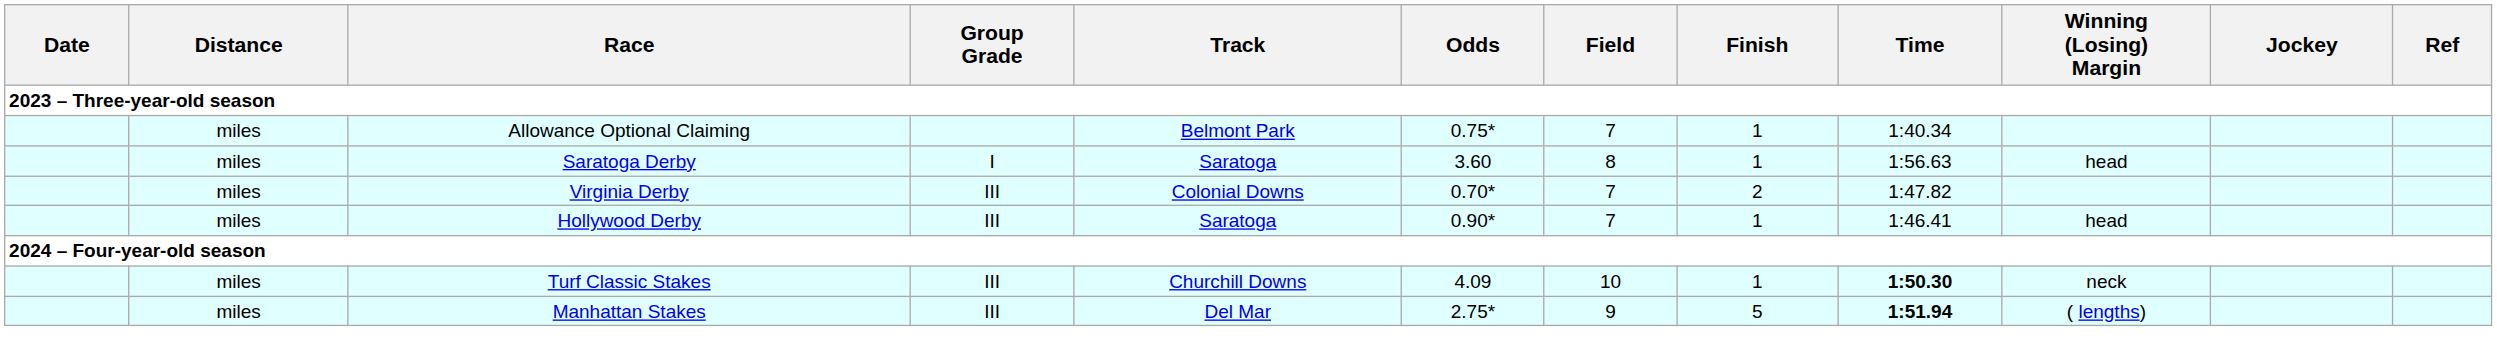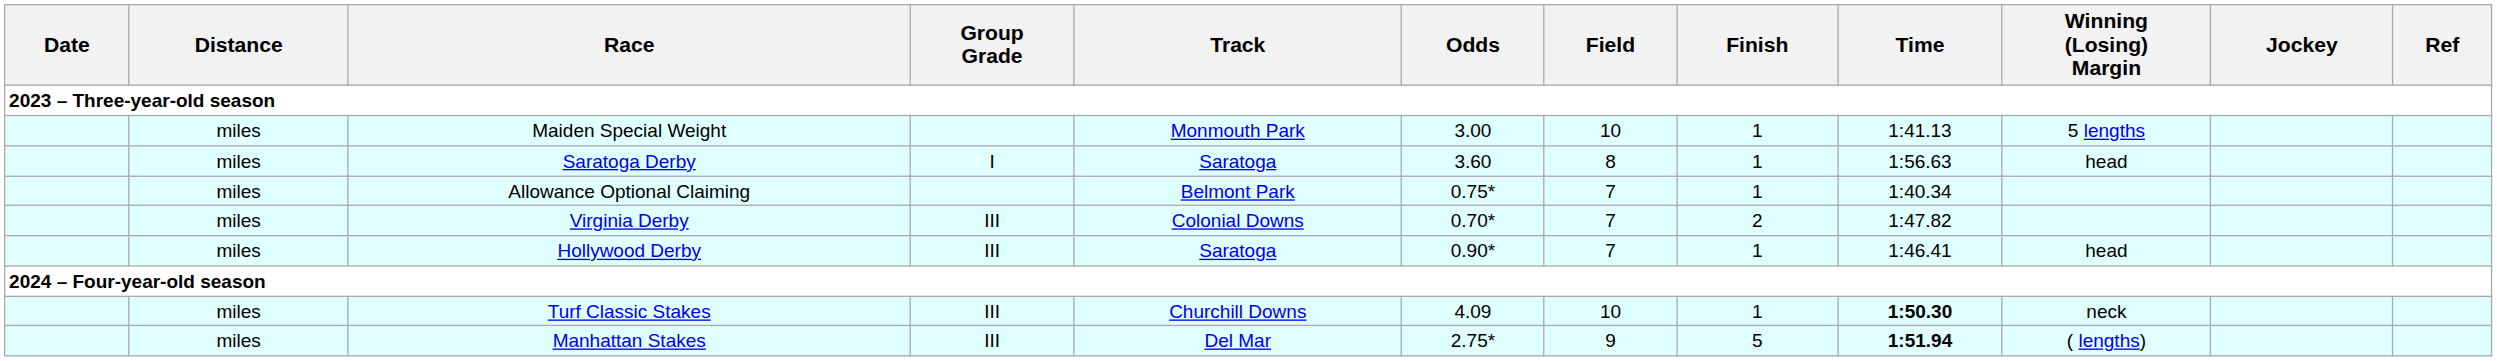 <table class = "wikitable sortable" style="text-align:center; width:95%">
 <tr>
 <th scope="col">Date</th>
 <th scope="col">Distance</th>
 <th scope="col">Race</th>
 <th scope="col">Group<br>Grade</th>
 <th scope="col">Track</th>
 <th scope="col">Odds</th>
 <th scope="col">Field</th>
 <th scope="col">Finish</th>
 <th scope="col">Time</th>
 <th scope="col">Winning<br>(Losing)<br>Margin</th>
 <th scope="col">Jockey</th>
 <th scope="col" class="unsortable">Ref</th>
 </tr>
 <tr style="font-size:90%; background-color:white">
 <td align="left" colspan=12><strong>2023 – Three-year-old season</strong></td>
 </tr>
 <tr style="font-size:90%; background-color:lightcyan">
 <td></td>
 <td>  miles</td>
-<td>Allowance Optional Claiming</td>
+<td>Maiden Special Weight</td>
 <td></td>
-<td><a href='#'>Belmont Park</a></td>
-<td> 0.75*</td>
-<td>7</td>
+<td><a href='#'>Monmouth Park</a></td>
+<td> 3.00</td>
+<td>10</td>
 <td>1</td>
-<td>1:40.34</td>
-<td></td>
+<td>1:41.13</td>
+<td> 5 <a href='#'>lengths</a></td>
 <td></td>
 <td></td>
 </tr>
 <tr style="font-size:90%; background-color:lightcyan">
 <td></td>
 <td>  miles</td>
 <td><a href='#'>Saratoga Derby</a></td>
 <td>  I</td>
 <td><a href='#'>Saratoga</a></td>
 <td> 3.60</td>
 <td>8</td>
 <td>1</td>
 <td>1:56.63</td>
 <td> head</td>
+<td></td>
+<td></td>
+</tr>
+<tr style="font-size:90%; background-color:lightcyan">
+<td></td>
+<td>  miles</td>
+<td>Allowance Optional Claiming</td>
+<td></td>
+<td><a href='#'>Belmont Park</a></td>
+<td> 0.75*</td>
+<td>7</td>
+<td>1</td>
+<td>1:40.34</td>
+<td></td>
 <td></td>
 <td></td>
 </tr>
 <tr style="font-size:90%; background-color:lightcyan">
 <td></td>
 <td>  miles</td>
 <td><a href='#'>Virginia Derby</a></td>
 <td>  III</td>
 <td><a href='#'>Colonial Downs</a></td>
 <td> 0.70*</td>
 <td>7</td>
 <td>2</td>
 <td>1:47.82</td>
 <td></td>
 <td></td>
 <td></td>
 </tr>
 <tr style="font-size:90%; background-color:lightcyan">
 <td></td>
 <td>  miles</td>
 <td><a href='#'>Hollywood Derby</a></td>
 <td>  III</td>
 <td><a href='#'>Saratoga</a></td>
 <td> 0.90*</td>
 <td>7</td>
 <td>1</td>
 <td>1:46.41</td>
 <td> head</td>
 <td></td>
 <td></td>
 </tr>
 <tr style="font-size:90%; background-color:white">
 <td align="left" colspan=12><strong>2024 – Four-year-old season</strong></td>
 </tr>
 <tr style="font-size:90%; background-color:lightcyan">
 <td></td>
 <td>  miles</td>
 <td><a href='#'>Turf Classic Stakes</a></td>
 <td>  III</td>
 <td><a href='#'>Churchill Downs</a></td>
 <td> 4.09</td>
 <td>10</td>
 <td>1</td>
 <td><strong>1:50.30</strong></td>
 <td> neck</td>
 <td></td>
 <td></td>
 </tr>
 <tr style="font-size:90%; background-color:lightcyan">
 <td></td>
 <td>  miles</td>
 <td><a href='#'>Manhattan Stakes</a></td>
 <td>  III</td>
 <td><a href='#'>Del Mar</a></td>
 <td> 2.75*</td>
 <td>9</td>
 <td>5</td>
 <td><strong>1:51.94</strong></td>
 <td> ( <a href='#'>lengths</a>)</td>
 <td></td>
 <td></td>
 </tr>
 </table>
